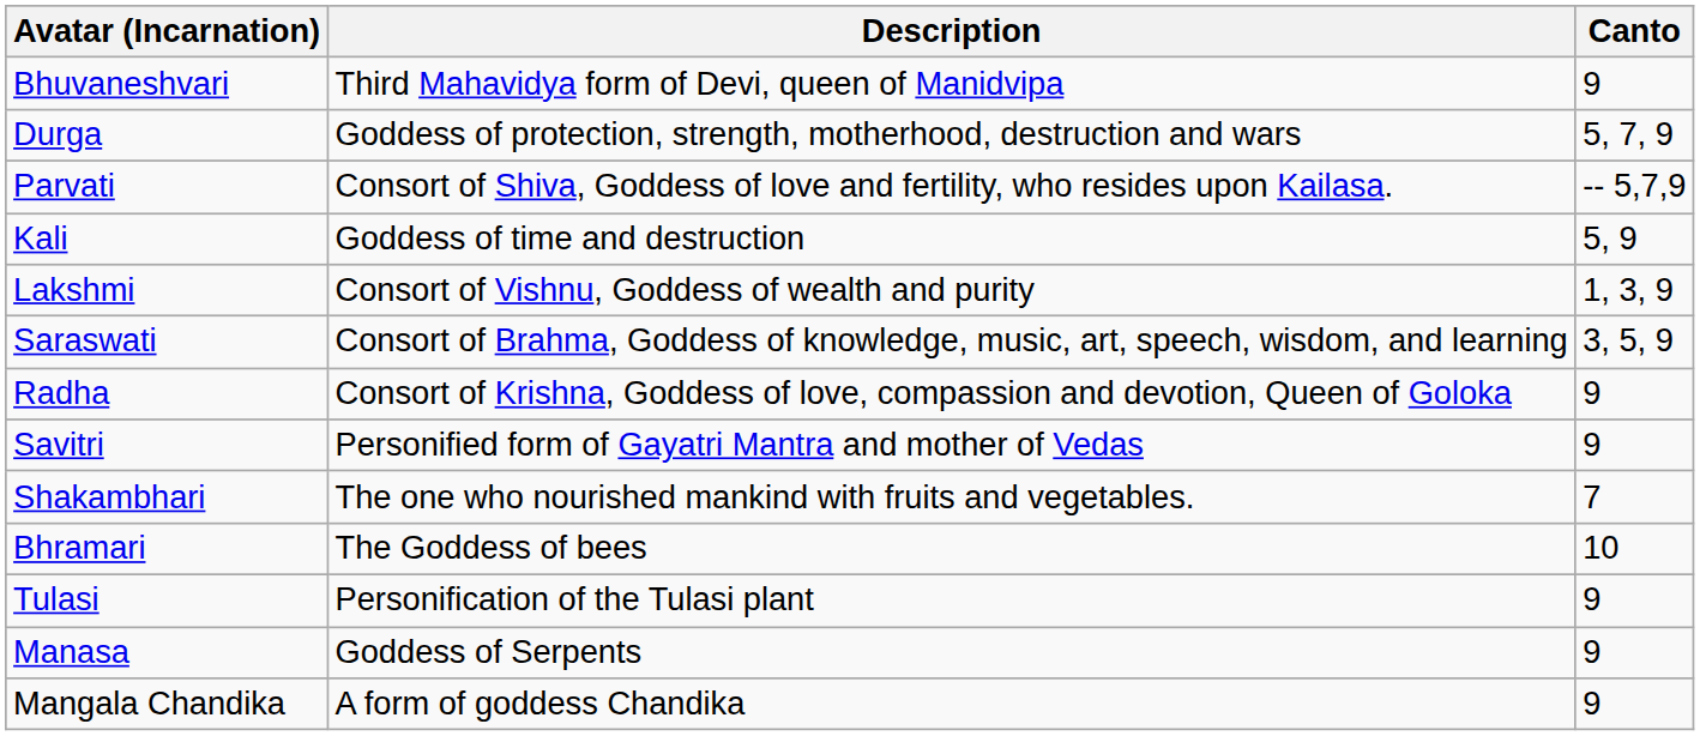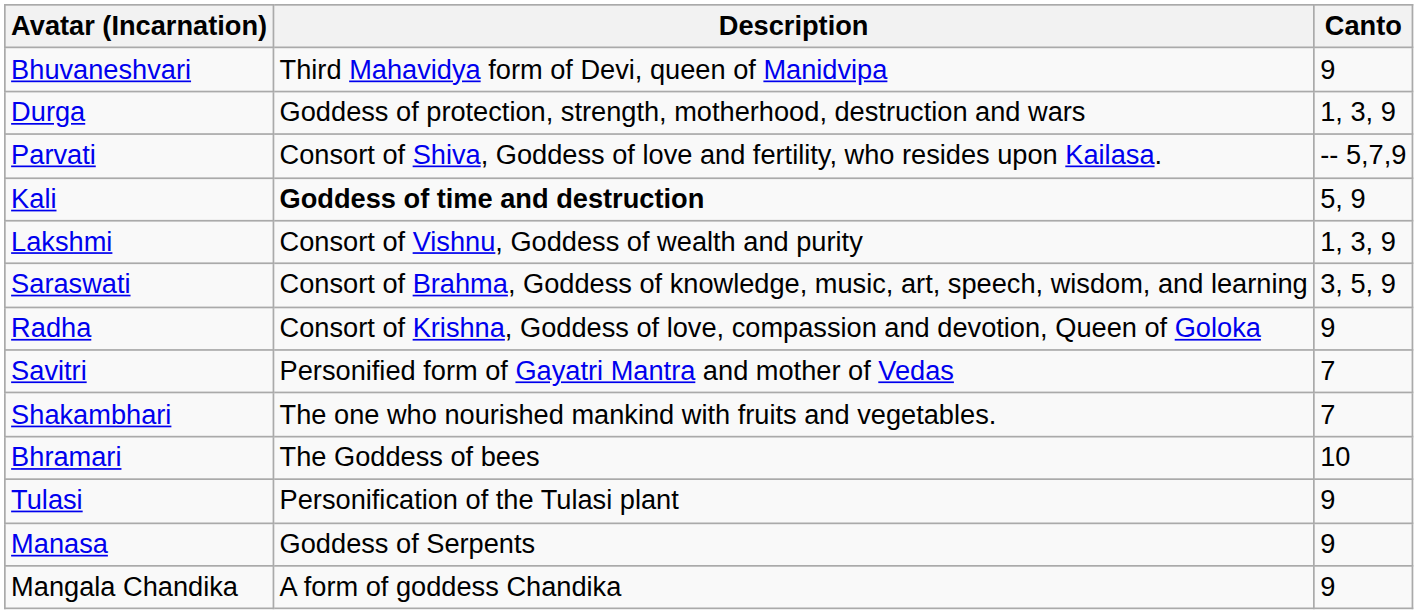 <table class="wikitable sortable">
 <tr>
 <th>Avatar (Incarnation)</th>
 <th>Description</th>
 <th>Canto</th>
 </tr>
 <tr>
 <td><a href='#'>Bhuvaneshvari</a></td>
 <td>Third <a href='#'>Mahavidya</a> form of Devi, queen of <a href='#'>Manidvipa</a></td>
 <td>9</td>
 </tr>
 <tr>
 <td><a href='#'>Durga</a></td>
 <td>Goddess of protection, strength, motherhood, destruction and wars</td>
-<td>5, 7, 9</td>
+<td>1, 3, 9</td>
 </tr>
 <tr>
 <td><a href='#'>Parvati</a></td>
 <td>Consort of <a href='#'>Shiva</a>, Goddess of love and fertility, who resides upon <a href='#'>Kailasa</a>.</td>
 <td>-- 5,7,9</td>
 </tr>
 <tr>
 <td><a href='#'>Kali</a></td>
-<td>Goddess of time and destruction</td>
+<td><strong>Goddess of time and destruction</strong></td>
 <td>5, 9</td>
 </tr>
 <tr>
 <td><a href='#'>Lakshmi</a></td>
 <td>Consort of <a href='#'>Vishnu</a>, Goddess of wealth and purity</td>
 <td>1, 3, 9</td>
 </tr>
 <tr>
 <td><a href='#'>Saraswati</a></td>
 <td>Consort of <a href='#'>Brahma</a>, Goddess of knowledge, music, art, speech, wisdom, and learning</td>
 <td>3, 5, 9</td>
 </tr>
 <tr>
 <td><a href='#'>Radha</a></td>
 <td>Consort of <a href='#'>Krishna</a>,  Goddess of love, compassion and devotion, Queen of <a href='#'>Goloka</a></td>
 <td>9</td>
 </tr>
 <tr>
 <td><a href='#'>Savitri</a></td>
 <td>Personified form of <a href='#'>Gayatri Mantra</a> and mother of <a href='#'>Vedas</a></td>
-<td>9</td>
+<td>7</td>
 </tr>
 <tr>
 <td><a href='#'>Shakambhari</a></td>
 <td>The one who nourished mankind with fruits and vegetables.</td>
 <td>7</td>
 </tr>
 <tr>
 <td><a href='#'>Bhramari</a></td>
 <td>The Goddess of bees</td>
 <td>10</td>
 </tr>
 <tr>
 <td><a href='#'>Tulasi</a></td>
 <td>Personification of the Tulasi plant</td>
 <td>9</td>
 </tr>
 <tr>
 <td><a href='#'>Manasa</a></td>
 <td>Goddess of Serpents</td>
 <td>9</td>
 </tr>
 <tr>
 <td>Mangala Chandika</td>
 <td>A form of goddess Chandika</td>
 <td>9</td>
 </tr>
 </table>
